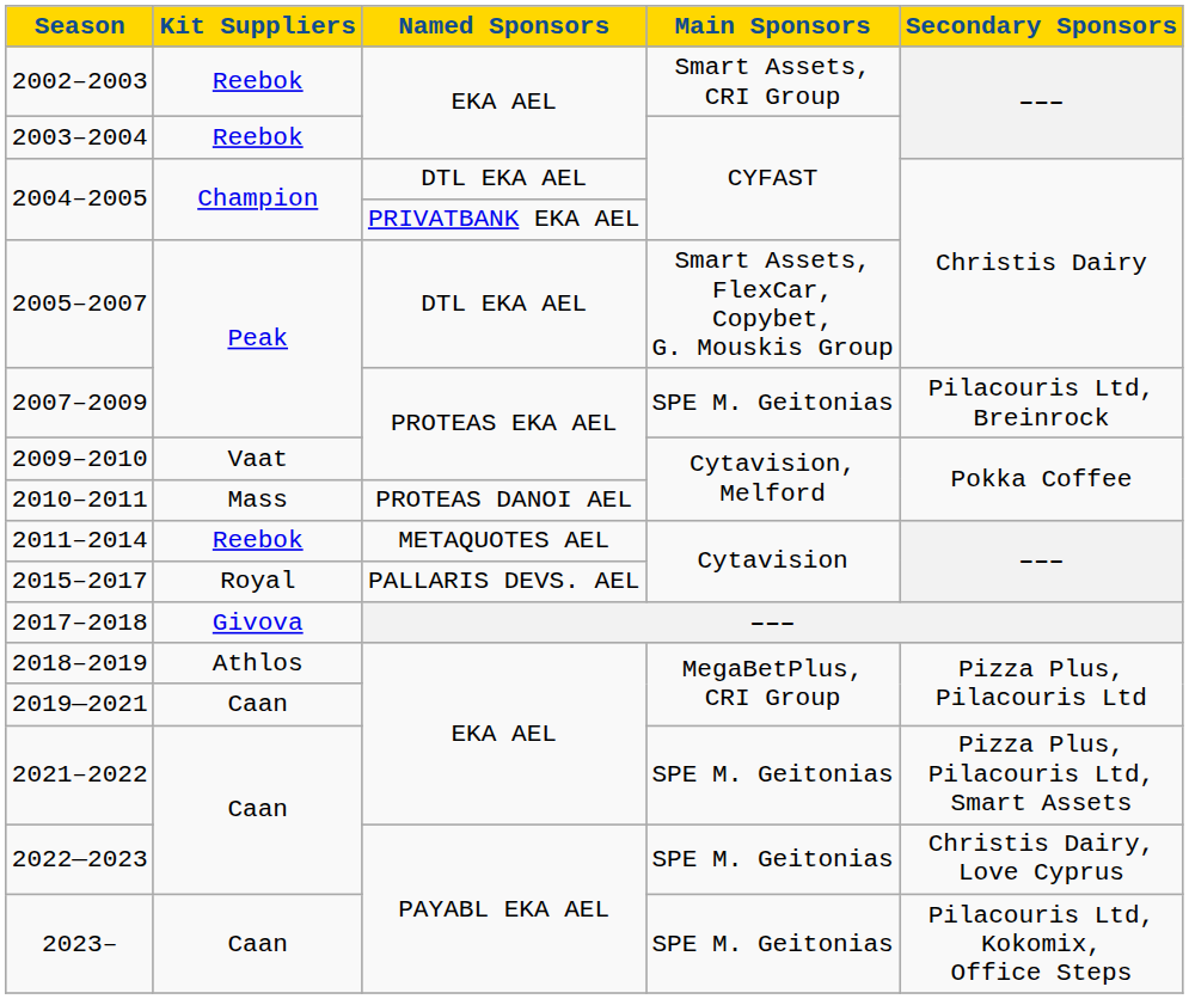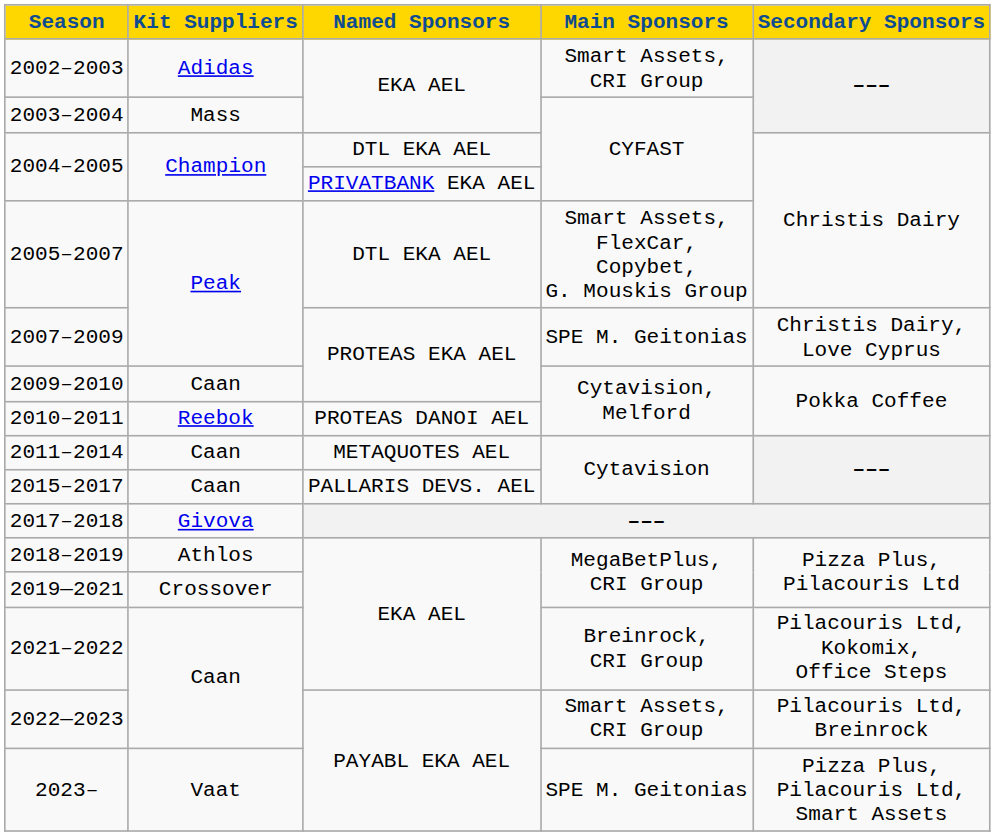 <table class="wikitable" style="text-align: center">
 <tr>
 <td style="color:#0E4C92; background:gold;"><strong>Season</strong></td>
 <td style="color:#0E4C92; background:gold;"><strong>Kit Suppliers</strong></td>
 <td style="color:#0E4C92; background:gold;"><strong>Named Sponsors</strong></td>
 <td style="color:#0E4C92; background:gold;"><strong>Main Sponsors</strong></td>
 <td style="color:#0E4C92; background:gold;"><strong>Secondary Sponsors</strong></td>
 </tr>
 <tr>
 <td>2002–2003</td>
-<td><a href='#'>Reebok</a></td>
+<td><a href='#'>Adidas</a></td>
 <td rowspan="2">EKA AEL</td>
 <td>Smart Assets,<br>CRI Group</td>
 <th rowspan="2">–––</th>
 </tr>
 <tr>
 <td>2003–2004</td>
-<td><a href='#'>Reebok</a></td>
+<td>Mass</td>
 <td rowspan="3">CYFAST</td>
 </tr>
 <tr>
 <td rowspan="2">2004–2005</td>
 <td rowspan="2"><a href='#'>Champion</a></td>
 <td>DTL EKA AEL</td>
 <td rowspan="3">Christis Dairy</td>
 </tr>
 <tr>
 <td><a href='#'>PRIVATBANK</a> EKA AEL</td>
 </tr>
 <tr>
 <td>2005–2007</td>
 <td rowspan="2"><a href='#'>Peak</a></td>
 <td>DTL EKA AEL</td>
 <td>Smart Assets,<br>FlexCar,<br>Copybet,<br>G. Mouskis Group</td>
 </tr>
 <tr>
 <td>2007–2009</td>
 <td rowspan="2">PROTEAS EKA AEL</td>
 <td>SPE M. Geitonias</td>
-<td>Pilacouris Ltd,<br>Breinrock</td>
+<td>Christis Dairy,<br>Love Cyprus</td>
 </tr>
 <tr>
 <td>2009–2010</td>
-<td>Vaat</td>
+<td>Caan</td>
 <td rowspan="2">Cytavision,<br>Melford</td>
 <td rowspan="2">Pokka Coffee</td>
 </tr>
 <tr>
 <td>2010–2011</td>
-<td>Mass</td>
+<td><a href='#'>Reebok</a></td>
 <td>PROTEAS DAΝOI AEL</td>
 </tr>
 <tr>
 <td>2011–2014</td>
-<td><a href='#'>Reebok</a></td>
+<td>Caan</td>
 <td>METAQUOTES AEL</td>
 <td rowspan="2">Cytavision</td>
 <th rowspan="2">–––</th>
 </tr>
 <tr>
 <td>2015–2017</td>
-<td>Royal</td>
+<td>Caan</td>
 <td>PALLARIS DEVS. AEL</td>
 </tr>
 <tr>
 <td>2017–2018</td>
 <td><a href='#'>Givova</a></td>
 <th colspan="3">–––</th>
 </tr>
 <tr>
 <td>2018–2019</td>
 <td>Athlos</td>
 <td rowspan="3">EKA AEL</td>
 <td rowspan="2">MegaBetPlus,<br>CRI Group</td>
 <td rowspan="2">Pizza Plus,<br>Pilacouris Ltd</td>
 </tr>
 <tr>
 <td>2019—2021</td>
-<td>Caan</td>
+<td>Crossover</td>
 </tr>
 <tr>
 <td>2021–2022</td>
 <td rowspan="2">Caan</td>
-<td>SPE M. Geitonias</td>
-<td>Pizza Plus,<br>Pilacouris Ltd,<br>Smart Assets</td>
+<td>Breinrock,<br>CRI Group</td>
+<td>Pilacouris Ltd,<br>Kokomix,<br>Office Steps</td>
 </tr>
 <tr>
 <td>2022—2023</td>
 <td rowspan="2">PAYABL EKA AEL</td>
-<td>SPE M. Geitonias</td>
-<td>Christis Dairy,<br>Love Cyprus</td>
+<td>Smart Assets,<br>CRI Group</td>
+<td>Pilacouris Ltd,<br>Breinrock</td>
 </tr>
 <tr>
 <td>2023–</td>
-<td>Caan</td>
+<td>Vaat</td>
 <td>SPE M. Geitonias</td>
-<td>Pilacouris Ltd,<br>Kokomix,<br>Office Steps</td>
+<td>Pizza Plus,<br>Pilacouris Ltd,<br>Smart Assets</td>
 </tr>
 </table>
